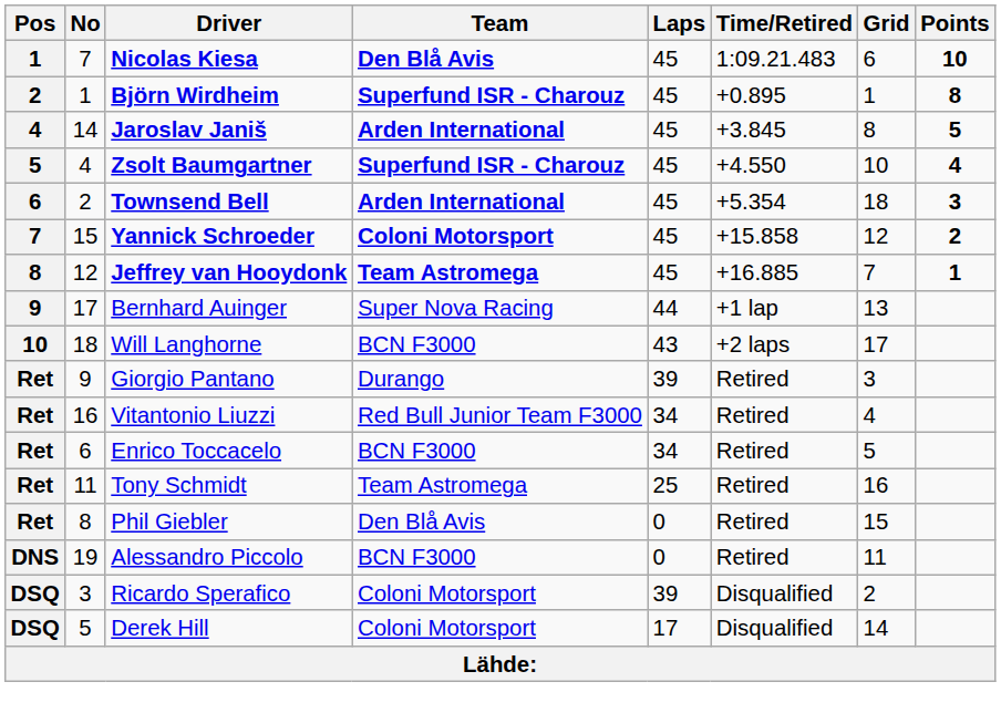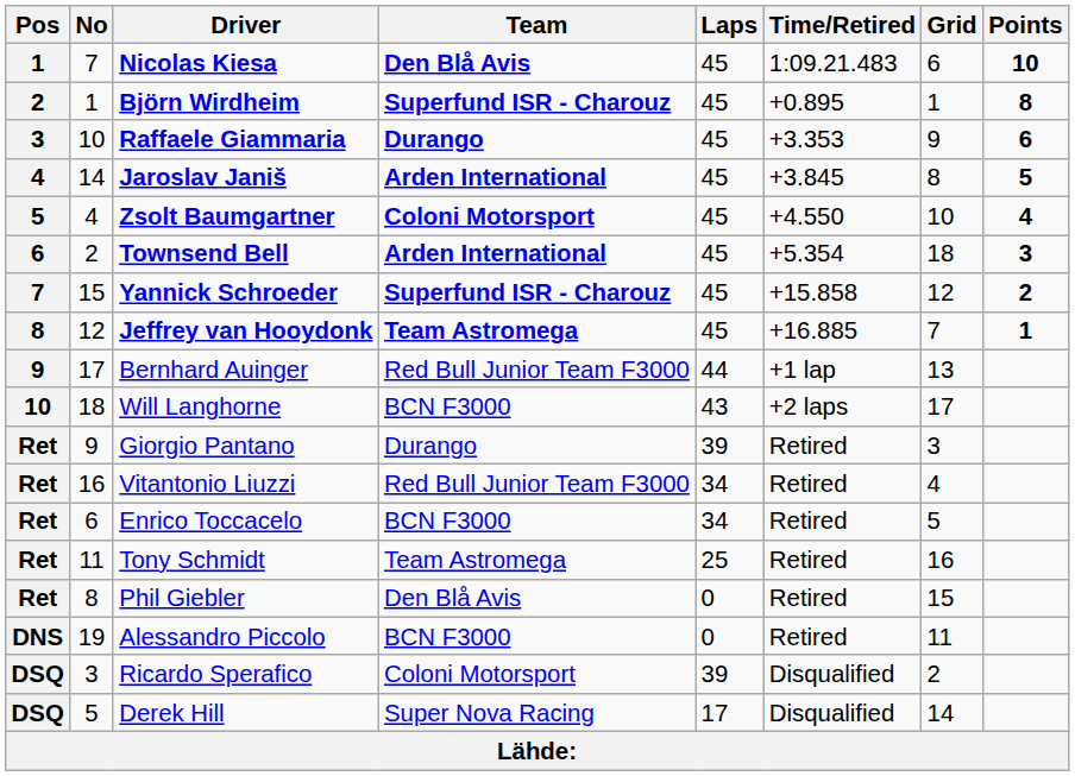 <table class="wikitable" style="font-size:85%">
 <tr>
 <th>Pos</th>
 <th>No</th>
 <th>Driver</th>
 <th>Team</th>
 <th>Laps</th>
 <th>Time/Retired</th>
 <th>Grid</th>
 <th>Points</th>
 </tr>
 <tr>
 <th>1</th>
 <td align="center">7</td>
 <td><strong> <a href='#'>Nicolas Kiesa</a></strong></td>
 <td><strong><a href='#'>Den Blå Avis</a></strong></td>
 <td>45</td>
 <td>1:09.21.483</td>
 <td>6</td>
 <td align="center"><strong>10</strong></td>
 </tr>
 <tr>
 <th>2</th>
 <td align="center">1</td>
 <td><strong> <a href='#'>Björn Wirdheim</a></strong></td>
 <td><strong><a href='#'>Superfund ISR - Charouz</a></strong></td>
 <td>45</td>
 <td>+0.895</td>
 <td>1</td>
 <td align="center"><strong>8</strong></td>
 </tr>
 <tr>
+<th>3</th>
+<td align="center">10</td>
+<td><strong> <a href='#'>Raffaele Giammaria</a></strong></td>
+<td><strong><a href='#'>Durango</a></strong></td>
+<td>45</td>
+<td>+3.353</td>
+<td>9</td>
+<td align="center"><strong>6</strong></td>
+</tr>
+<tr>
 <th>4</th>
 <td align="center">14</td>
 <td><strong> <a href='#'>Jaroslav Janiš</a></strong></td>
 <td><strong><a href='#'>Arden International</a></strong></td>
 <td>45</td>
 <td>+3.845</td>
 <td>8</td>
 <td align="center"><strong>5</strong></td>
 </tr>
 <tr>
 <th>5</th>
 <td align="center">4</td>
 <td><strong> <a href='#'>Zsolt Baumgartner</a></strong></td>
-<td><strong><a href='#'>Superfund ISR - Charouz</a></strong></td>
+<td><strong><a href='#'>Coloni Motorsport</a></strong></td>
 <td>45</td>
 <td>+4.550</td>
 <td>10</td>
 <td align="center"><strong>4</strong></td>
 </tr>
 <tr>
 <th>6</th>
 <td align="center">2</td>
 <td><strong> <a href='#'>Townsend Bell</a></strong></td>
 <td><strong><a href='#'>Arden International</a></strong></td>
 <td>45</td>
 <td>+5.354</td>
 <td>18</td>
 <td align="center"><strong>3</strong></td>
 </tr>
 <tr>
 <th>7</th>
 <td align="center">15</td>
 <td><strong> <a href='#'>Yannick Schroeder</a></strong></td>
-<td><strong><a href='#'>Coloni Motorsport</a></strong></td>
+<td><strong><a href='#'>Superfund ISR - Charouz</a></strong></td>
 <td>45</td>
 <td>+15.858</td>
 <td>12</td>
 <td align="center"><strong>2</strong></td>
 </tr>
 <tr>
 <th>8</th>
 <td align="center">12</td>
 <td><strong> <a href='#'>Jeffrey van Hooydonk</a></strong></td>
 <td><strong><a href='#'>Team Astromega</a></strong></td>
 <td>45</td>
 <td>+16.885</td>
 <td>7</td>
 <td align="center"><strong>1</strong></td>
 </tr>
 <tr>
 <th>9</th>
 <td align="center">17</td>
 <td> <a href='#'>Bernhard Auinger</a></td>
-<td><a href='#'>Super Nova Racing</a></td>
+<td><a href='#'>Red Bull Junior Team F3000</a></td>
 <td>44</td>
 <td>+1 lap</td>
 <td>13</td>
 <td></td>
 </tr>
 <tr>
 <th>10</th>
 <td align="center">18</td>
 <td> <a href='#'>Will Langhorne</a></td>
 <td><a href='#'>BCN F3000</a></td>
 <td>43</td>
 <td>+2 laps</td>
 <td>17</td>
 <td></td>
 </tr>
 <tr>
 <th>Ret</th>
 <td align="center">9</td>
 <td> <a href='#'>Giorgio Pantano</a></td>
 <td><a href='#'>Durango</a></td>
 <td>39</td>
 <td>Retired</td>
 <td>3</td>
 <td></td>
 </tr>
 <tr>
 <th>Ret</th>
 <td align="center">16</td>
 <td> <a href='#'>Vitantonio Liuzzi</a></td>
 <td><a href='#'>Red Bull Junior Team F3000</a></td>
 <td>34</td>
 <td>Retired</td>
 <td>4</td>
 <td></td>
 </tr>
 <tr>
 <th>Ret</th>
 <td align="center">6</td>
 <td> <a href='#'>Enrico Toccacelo</a></td>
 <td><a href='#'>BCN F3000</a></td>
 <td>34</td>
 <td>Retired</td>
 <td>5</td>
 <td></td>
 </tr>
 <tr>
 <th>Ret</th>
 <td align="center">11</td>
 <td> <a href='#'>Tony Schmidt</a></td>
 <td><a href='#'>Team Astromega</a></td>
 <td>25</td>
 <td>Retired</td>
 <td>16</td>
 <td></td>
 </tr>
 <tr>
 <th>Ret</th>
 <td align="center">8</td>
 <td> <a href='#'>Phil Giebler</a></td>
 <td><a href='#'>Den Blå Avis</a></td>
 <td>0</td>
 <td>Retired</td>
 <td>15</td>
 <td></td>
 </tr>
 <tr>
 <th>DNS</th>
 <td align="center">19</td>
 <td> <a href='#'>Alessandro Piccolo</a></td>
 <td><a href='#'>BCN F3000</a></td>
 <td>0</td>
 <td>Retired</td>
 <td>11</td>
 <td></td>
 </tr>
 <tr>
 <th>DSQ</th>
 <td align="center">3</td>
 <td> <a href='#'>Ricardo Sperafico</a></td>
 <td><a href='#'>Coloni Motorsport</a></td>
 <td>39</td>
 <td>Disqualified</td>
 <td>2</td>
 <td></td>
 </tr>
 <tr>
 <th>DSQ</th>
 <td align="center">5</td>
 <td> <a href='#'>Derek Hill</a></td>
-<td><a href='#'>Coloni Motorsport</a></td>
+<td><a href='#'>Super Nova Racing</a></td>
 <td>17</td>
 <td>Disqualified</td>
 <td>14</td>
 <td></td>
 </tr>
 <tr>
 <th colspan="8">Lähde:</th>
 </tr>
 </table>
